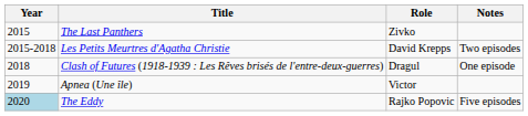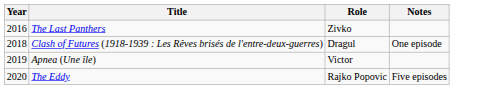 <table class="wikitable sortable">
 <tr>
 <th>Year</th>
 <th>Title</th>
 <th>Role</th>
 <th class="unsortable">Notes</th>
 </tr>
 <tr>
-<td>2015</td>
+<td>2016</td>
 <td><em><a href='#'>The Last Panthers</a></em></td>
 <td>Zivko</td>
 <td></td>
-</tr>
-<tr>
-<td>2015-2018</td>
-<td><em><a href='#'>Les Petits Meurtres d'Agatha Christie</a></em></td>
-<td>David Krepps</td>
-<td>Two episodes</td>
 </tr>
 <tr>
 <td>2018</td>
 <td><em><a href='#'>Clash of Futures</a></em> (<em>1918-1939 : Les Rêves brisés de l'entre-deux-guerres</em>)</td>
 <td>Dragul</td>
 <td>One episode</td>
 </tr>
 <tr>
 <td>2019</td>
 <td><em>Apnea</em> (<em>Une île</em>)</td>
 <td>Victor</td>
 <td></td>
 </tr>
 <tr>
-<td style="background: lightblue;">2020</td>
+<td>2020</td>
 <td><em><a href='#'>The Eddy</a></em></td>
 <td>Rajko Popovic</td>
 <td>Five episodes</td>
 </tr>
 </table>
